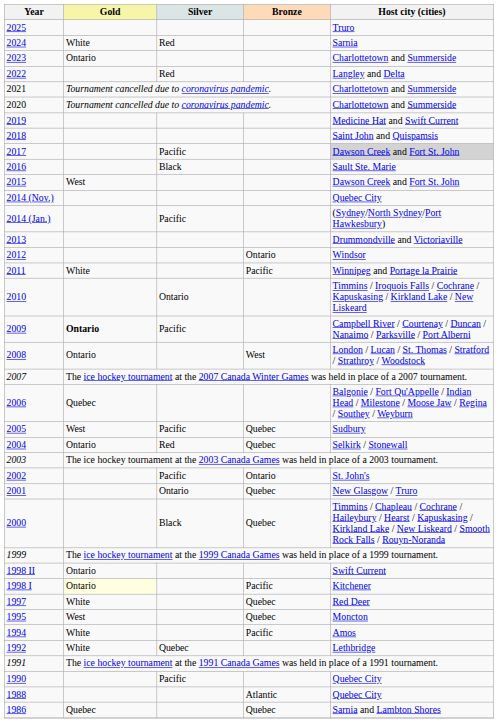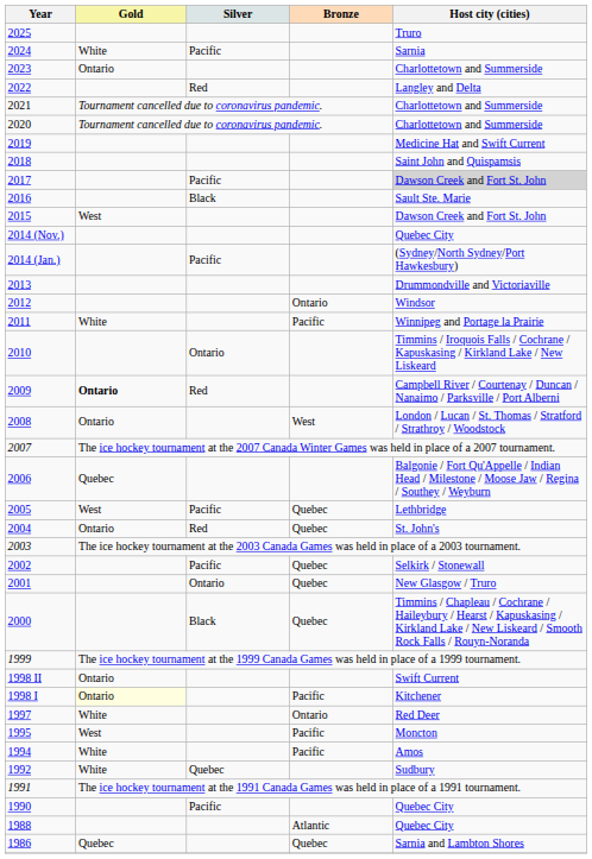 <table class="wikitable sortable">
 <tr bgcolor="#efefef" align="left">
 <th width=90>Year</th>
 <th width=145 style="background-color: #F7F6A8;"> Gold</th>
 <th width=135 style="background-color: #DCE5E5;"> Silver</th>
 <th width=135 style="background-color: #FFDAB9;"> Bronze</th>
 <th width=260>Host city (cities)</th>
 </tr>
 <tr>
 <td><a href='#'>2025</a></td>
 <td></td>
 <td></td>
 <td></td>
 <td> <a href='#'>Truro</a></td>
 </tr>
 <tr>
 <td><a href='#'>2024</a></td>
 <td> White</td>
-<td> Red</td>
+<td> Pacific</td>
 <td></td>
 <td> <a href='#'>Sarnia</a></td>
 </tr>
 <tr>
 <td><a href='#'>2023</a></td>
 <td> Ontario</td>
 <td></td>
 <td></td>
 <td> <a href='#'>Charlottetown</a> and <a href='#'>Summerside</a></td>
 </tr>
 <tr>
 <td><a href='#'>2022</a></td>
 <td></td>
 <td> Red</td>
 <td></td>
 <td> <a href='#'>Langley</a> and <a href='#'>Delta</a></td>
 </tr>
 <tr>
 <td>2021</td>
 <td colspan="3"><em>Tournament cancelled due to <a href='#'>coronavirus pandemic</a>.</em></td>
 <td> <a href='#'>Charlottetown</a> and <a href='#'>Summerside</a></td>
 </tr>
 <tr>
 <td>2020</td>
 <td colspan="3"><em>Tournament cancelled due to <a href='#'>coronavirus pandemic</a>.</em> </td>
 <td> <a href='#'>Charlottetown</a> and <a href='#'>Summerside</a></td>
 </tr>
 <tr>
 <td><a href='#'>2019</a></td>
 <td></td>
 <td></td>
 <td></td>
 <td>  <a href='#'>Medicine Hat</a> and <a href='#'>Swift Current</a></td>
 </tr>
 <tr>
 <td><a href='#'>2018</a></td>
 <td></td>
 <td></td>
 <td></td>
 <td> <a href='#'>Saint John</a> and <a href='#'>Quispamsis</a></td>
 </tr>
 <tr>
 <td><a href='#'>2017</a></td>
 <td></td>
 <td> Pacific</td>
 <td></td>
 <td style="background: lightgrey;"> <a href='#'>Dawson Creek</a> and <a href='#'>Fort St. John</a></td>
 </tr>
 <tr>
 <td><a href='#'>2016</a></td>
 <td></td>
 <td> Black</td>
 <td></td>
 <td> <a href='#'>Sault Ste. Marie</a></td>
 </tr>
 <tr>
 <td><a href='#'>2015</a></td>
 <td> West</td>
 <td></td>
 <td></td>
 <td> <a href='#'>Dawson Creek</a> and <a href='#'>Fort St. John</a></td>
 </tr>
 <tr>
 <td><a href='#'>2014 (Nov.)</a></td>
 <td></td>
 <td></td>
 <td></td>
 <td> <a href='#'>Quebec City</a></td>
 </tr>
 <tr>
 <td><a href='#'>2014 (Jan.)</a></td>
 <td></td>
 <td> Pacific</td>
 <td></td>
 <td> (<a href='#'>Sydney</a>/<a href='#'>North Sydney</a>/<a href='#'>Port Hawkesbury</a>)</td>
 </tr>
 <tr>
 <td><a href='#'>2013</a></td>
 <td></td>
 <td></td>
 <td></td>
 <td> <a href='#'>Drummondville</a> and <a href='#'>Victoriaville</a></td>
 </tr>
 <tr>
 <td><a href='#'>2012</a></td>
 <td></td>
 <td></td>
 <td> Ontario</td>
 <td> <a href='#'>Windsor</a></td>
 </tr>
 <tr>
 <td><a href='#'>2011</a></td>
 <td> White</td>
 <td></td>
 <td> Pacific</td>
 <td> <a href='#'>Winnipeg</a> and <a href='#'>Portage la Prairie</a></td>
 </tr>
 <tr>
 <td><a href='#'>2010</a></td>
 <td></td>
 <td> Ontario</td>
 <td></td>
 <td> <a href='#'>Timmins</a> / <a href='#'>Iroquois Falls</a> / <a href='#'>Cochrane</a> / <a href='#'>Kapuskasing</a> / <a href='#'>Kirkland Lake</a> / <a href='#'>New Liskeard</a></td>
 </tr>
 <tr>
 <td><a href='#'>2009</a></td>
 <td><strong> Ontario</strong></td>
-<td> Pacific</td>
+<td> Red</td>
 <td></td>
 <td> <a href='#'>Campbell River</a> / <a href='#'>Courtenay</a> / <a href='#'>Duncan</a> / <a href='#'>Nanaimo</a> / <a href='#'>Parksville</a> / <a href='#'>Port Alberni</a></td>
 </tr>
 <tr>
 <td><a href='#'>2008</a></td>
 <td> Ontario</td>
 <td></td>
 <td> West</td>
 <td> <a href='#'>London</a> / <a href='#'>Lucan</a> / <a href='#'>St. Thomas</a> / <a href='#'>Stratford</a> / <a href='#'>Strathroy</a> / <a href='#'>Woodstock</a></td>
 </tr>
 <tr>
 <td><em>2007</em></td>
 <td colspan="4">The <a href='#'>ice hockey tournament</a> at the <a href='#'>2007 Canada Winter Games</a> was held in place of a 2007 tournament.</td>
 </tr>
 <tr>
 <td><a href='#'>2006</a></td>
 <td> Quebec</td>
 <td></td>
 <td></td>
 <td> <a href='#'>Balgonie</a> / <a href='#'>Fort Qu'Appelle</a> / <a href='#'>Indian Head</a> / <a href='#'>Milestone</a> / <a href='#'>Moose Jaw</a> / <a href='#'>Regina</a> / <a href='#'>Southey</a> / <a href='#'>Weyburn</a></td>
 </tr>
 <tr>
 <td><a href='#'>2005</a></td>
 <td> West</td>
 <td> Pacific</td>
 <td> Quebec</td>
-<td> <a href='#'>Sudbury</a></td>
+<td> <a href='#'>Lethbridge</a></td>
 </tr>
 <tr>
 <td><a href='#'>2004</a></td>
 <td> Ontario</td>
 <td> Red</td>
 <td> Quebec</td>
-<td> <a href='#'>Selkirk</a> / <a href='#'>Stonewall</a></td>
+<td> <a href='#'>St. John's</a></td>
 </tr>
 <tr>
 <td><em>2003</em></td>
 <td colspan="4">The ice hockey tournament at the <a href='#'>2003 Canada Games</a> was held in place of a 2003 tournament.</td>
 </tr>
 <tr>
 <td><a href='#'>2002</a></td>
 <td></td>
 <td> Pacific</td>
-<td> Ontario</td>
-<td> <a href='#'>St. John's</a></td>
+<td> Quebec</td>
+<td> <a href='#'>Selkirk</a> / <a href='#'>Stonewall</a></td>
 </tr>
 <tr>
 <td><a href='#'>2001</a></td>
 <td></td>
 <td> Ontario</td>
 <td> Quebec</td>
 <td> <a href='#'>New Glasgow</a> / <a href='#'>Truro</a></td>
 </tr>
 <tr>
 <td><a href='#'>2000</a></td>
 <td></td>
 <td> Black</td>
 <td> Quebec</td>
 <td> <a href='#'>Timmins</a> / <a href='#'>Chapleau</a> / <a href='#'>Cochrane</a> / <a href='#'>Haileybury</a> / <a href='#'>Hearst</a> / <a href='#'>Kapuskasing</a> / <a href='#'>Kirkland Lake</a> / <a href='#'>New Liskeard</a> / <a href='#'>Smooth Rock Falls</a> / <a href='#'>Rouyn-Noranda</a></td>
 </tr>
 <tr>
 <td><em>1999</em></td>
 <td colspan="4">The <a href='#'>ice hockey tournament</a> at the <a href='#'>1999 Canada Games</a> was held in place of a 1999 tournament.</td>
 </tr>
 <tr>
 <td><a href='#'>1998 II</a></td>
 <td> Ontario</td>
 <td></td>
 <td></td>
 <td> <a href='#'>Swift Current</a></td>
 </tr>
 <tr>
 <td><a href='#'>1998 I</a></td>
 <td style="background: lightyellow;"> Ontario</td>
 <td></td>
 <td> Pacific</td>
 <td> <a href='#'>Kitchener</a></td>
 </tr>
 <tr>
 <td><a href='#'>1997</a></td>
 <td> White</td>
 <td></td>
-<td> Quebec</td>
+<td> Ontario</td>
 <td> <a href='#'>Red Deer</a></td>
 </tr>
 <tr>
 <td><a href='#'>1995</a></td>
 <td> West</td>
 <td></td>
-<td> Quebec</td>
+<td> Pacific</td>
 <td> <a href='#'>Moncton</a></td>
 </tr>
 <tr>
 <td><a href='#'>1994</a></td>
 <td> White</td>
 <td></td>
 <td> Pacific</td>
 <td> <a href='#'>Amos</a></td>
 </tr>
 <tr>
 <td><a href='#'>1992</a></td>
 <td> White</td>
 <td> Quebec</td>
 <td></td>
-<td> <a href='#'>Lethbridge</a></td>
+<td> <a href='#'>Sudbury</a></td>
 </tr>
 <tr>
 <td><em>1991</em></td>
 <td colspan="4">The <a href='#'>ice hockey tournament</a> at the <a href='#'>1991 Canada Games</a> was held in place of a 1991 tournament.</td>
 </tr>
 <tr>
 <td><a href='#'>1990</a></td>
 <td></td>
 <td> Pacific</td>
 <td></td>
 <td> <a href='#'>Quebec City</a></td>
 </tr>
 <tr>
 <td><a href='#'>1988</a></td>
 <td></td>
 <td></td>
 <td> Atlantic</td>
 <td> <a href='#'>Quebec City</a></td>
 </tr>
 <tr>
 <td><a href='#'>1986</a></td>
 <td> Quebec</td>
 <td></td>
 <td> Quebec</td>
 <td> <a href='#'>Sarnia</a> and <a href='#'>Lambton Shores</a></td>
 </tr>
 <tr>
 </tr>
 </table>
